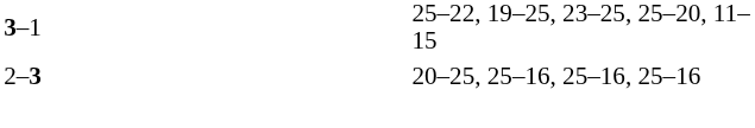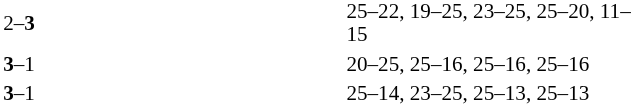 <table>
 <tr>
 <th width=200></th>
 <th width=80></th>
 <th width=200></th>
 <th width=220></th>
 </tr>
 <tr>
 <td align=right></td>
-<td align=center><strong>3</strong>–1</td>
+<td align=center>2–<strong>3</strong></td>
 <td><strong></strong></td>
 <td>25–22, 19–25, 23–25, 25–20, 11–15</td>
 </tr>
 <tr>
 <td align=right><strong></strong></td>
-<td align=center>2–<strong>3</strong></td>
+<td align=center><strong>3</strong>–1</td>
 <td></td>
 <td>20–25, 25–16, 25–16, 25–16</td>
 </tr>
+<tr>
+<td align=right><strong></strong></td>
+<td align=center><strong>3</strong>–1</td>
+<td></td>
+<td>25–14, 23–25, 25–13, 25–13</td>
+</tr>
 </table>
